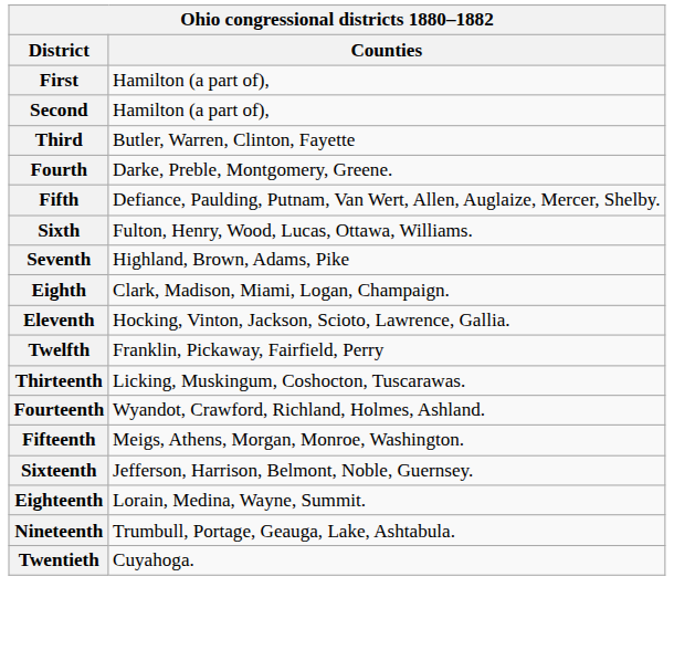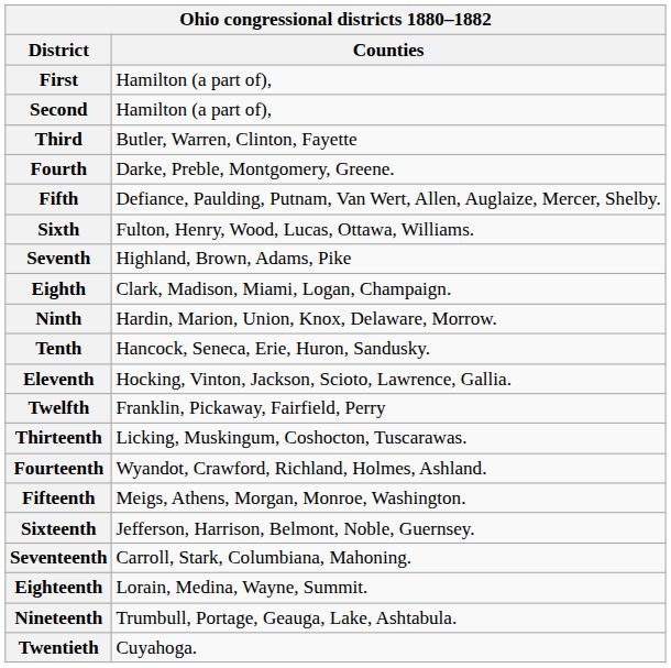 <table class="wikitable" style="margin: 1em auto 1em auto">
 <tr>
 <th colspan=2>Ohio congressional districts 1880–1882</th>
 </tr>
 <tr>
 <th>District</th>
 <th>Counties</th>
 </tr>
 <tr>
 <th>First</th>
 <td>Hamilton (a part of),</td>
 </tr>
 <tr>
 <th>Second</th>
 <td>Hamilton (a part of),</td>
 </tr>
 <tr>
 <th>Third</th>
 <td>Butler, Warren, Clinton, Fayette</td>
 </tr>
 <tr>
 <th>Fourth</th>
 <td>Darke, Preble, Montgomery, Greene.</td>
 </tr>
 <tr>
 <th>Fifth</th>
 <td>Defiance, Paulding, Putnam, Van Wert, Allen, Auglaize, Mercer, Shelby.</td>
 </tr>
 <tr>
 <th>Sixth</th>
 <td>Fulton, Henry, Wood, Lucas, Ottawa, Williams.</td>
 </tr>
 <tr>
 <th>Seventh</th>
 <td>Highland, Brown, Adams, Pike</td>
 </tr>
 <tr>
 <th>Eighth</th>
 <td>Clark, Madison, Miami, Logan, Champaign.</td>
 </tr>
 <tr>
+<th>Ninth</th>
+<td>Hardin, Marion, Union, Knox, Delaware, Morrow.</td>
+</tr>
+<tr>
+<th>Tenth</th>
+<td>Hancock, Seneca, Erie, Huron, Sandusky.</td>
+</tr>
+<tr>
 <th>Eleventh</th>
 <td>Hocking, Vinton, Jackson, Scioto, Lawrence, Gallia.</td>
 </tr>
 <tr>
 <th>Twelfth</th>
 <td>Franklin, Pickaway, Fairfield, Perry</td>
 </tr>
 <tr>
 <th>Thirteenth</th>
 <td>Licking, Muskingum, Coshocton, Tuscarawas.</td>
 </tr>
 <tr>
 <th>Fourteenth</th>
 <td>Wyandot, Crawford, Richland, Holmes, Ashland.</td>
 </tr>
 <tr>
 <th>Fifteenth</th>
 <td>Meigs, Athens, Morgan, Monroe, Washington.</td>
 </tr>
 <tr>
 <th>Sixteenth</th>
 <td>Jefferson, Harrison, Belmont, Noble, Guernsey.</td>
 </tr>
 <tr>
+<th>Seventeenth</th>
+<td>Carroll, Stark, Columbiana, Mahoning.</td>
+</tr>
+<tr>
 <th>Eighteenth</th>
 <td>Lorain, Medina, Wayne, Summit.</td>
 </tr>
 <tr>
 <th>Nineteenth</th>
 <td>Trumbull, Portage, Geauga, Lake, Ashtabula.</td>
 </tr>
 <tr>
 <th>Twentieth</th>
 <td>Cuyahoga.</td>
 </tr>
 </table>
